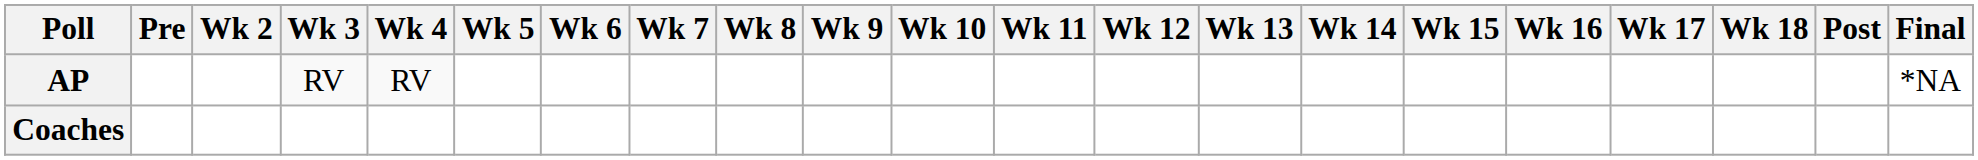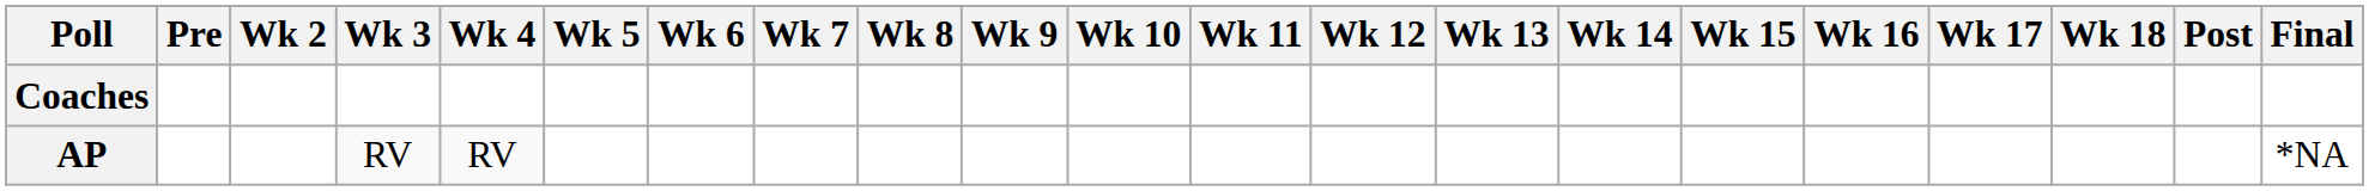 <table class="wikitable" style="white-space:nowrap;text-align:center;">
 <tr>
 <th>Poll</th>
 <th>Pre</th>
 <th>Wk 2</th>
 <th>Wk 3</th>
 <th>Wk 4</th>
 <th>Wk 5</th>
 <th>Wk 6</th>
 <th>Wk 7</th>
 <th>Wk 8</th>
 <th>Wk 9</th>
 <th>Wk 10</th>
 <th>Wk 11</th>
 <th>Wk 12</th>
 <th>Wk 13</th>
 <th>Wk 14</th>
 <th>Wk 15</th>
 <th>Wk 16</th>
 <th>Wk 17</th>
 <th>Wk 18</th>
 <th>Post</th>
 <th>Final</th>
 </tr>
 <tr>
+<th>Coaches</th>
+<td style="background:#FFF;"></td>
+<td style="background:#FFF;"></td>
+<td style="background:#FFF;"></td>
+<td style="background:#FFF;"></td>
+<td style="background:#FFF;"></td>
+<td style="background:#FFF;"></td>
+<td style="background:#FFF;"></td>
+<td style="background:#FFF;"></td>
+<td style="background:#FFF;"></td>
+<td style="background:#FFF;"></td>
+<td style="background:#FFF;"></td>
+<td style="background:#FFF;"></td>
+<td style="background:#FFF;"></td>
+<td style="background:#FFF;"></td>
+<td style="background:#FFF;"></td>
+<td style="background:#FFF;"></td>
+<td style="background:#FFF;"></td>
+<td style="background:#FFF;"></td>
+<td style="background:#FFF;"></td>
+<td style="background:#FFF;"></td>
+</tr>
+<tr>
 <th>AP</th>
 <td style="background:#FFF;"></td>
 <td style="background:#FFF;"></td>
 <td style="background:#FFER;">RV</td>
 <td style="background:#FFER;">RV</td>
 <td style="background:#FFF;"></td>
 <td style="background:#FFF;"></td>
 <td style="background:#FFF;"></td>
 <td style="background:#FFF;"></td>
 <td style="background:#FFF;"></td>
 <td style="background:#FFF;"></td>
 <td style="background:#FFF;"></td>
 <td style="background:#FFF;"></td>
 <td style="background:#FFF;"></td>
 <td style="background:#FFF;"></td>
 <td style="background:#FFF;"></td>
 <td style="background:#FFF;"></td>
 <td style="background:#FFF;"></td>
 <td style="background:#FFF;"></td>
 <td style="background:#FFF;"></td>
 <td style="background:#FFF;">*NA</td>
 </tr>
-<tr>
-<th>Coaches</th>
-<td style="background:#FFF;"></td>
-<td style="background:#FFF;"></td>
-<td style="background:#FFF;"></td>
-<td style="background:#FFF;"></td>
-<td style="background:#FFF;"></td>
-<td style="background:#FFF;"></td>
-<td style="background:#FFF;"></td>
-<td style="background:#FFF;"></td>
-<td style="background:#FFF;"></td>
-<td style="background:#FFF;"></td>
-<td style="background:#FFF;"></td>
-<td style="background:#FFF;"></td>
-<td style="background:#FFF;"></td>
-<td style="background:#FFF;"></td>
-<td style="background:#FFF;"></td>
-<td style="background:#FFF;"></td>
-<td style="background:#FFF;"></td>
-<td style="background:#FFF;"></td>
-<td style="background:#FFF;"></td>
-<td style="background:#FFF;"></td>
-</tr>
 </table>
